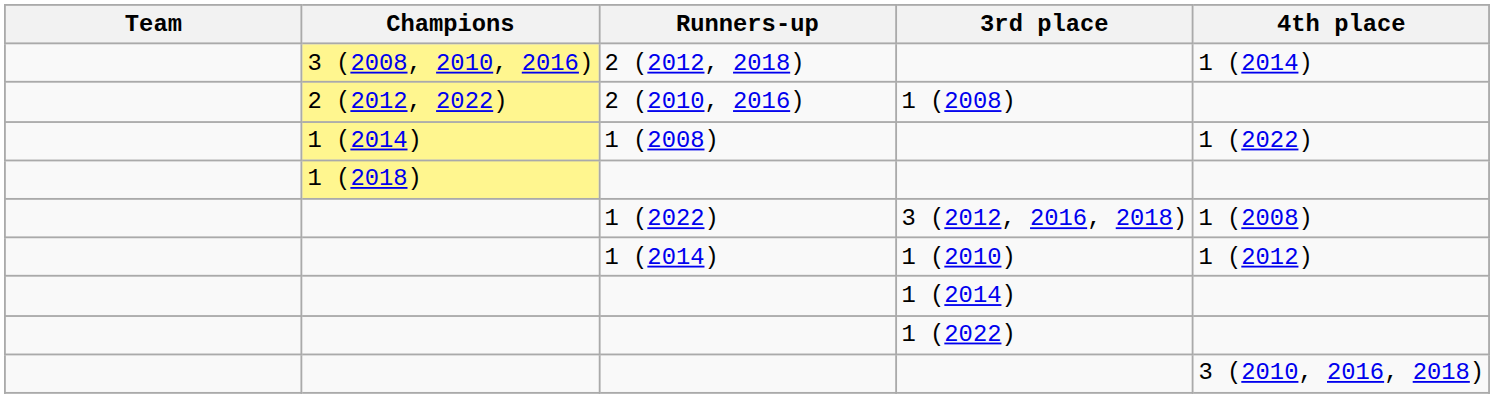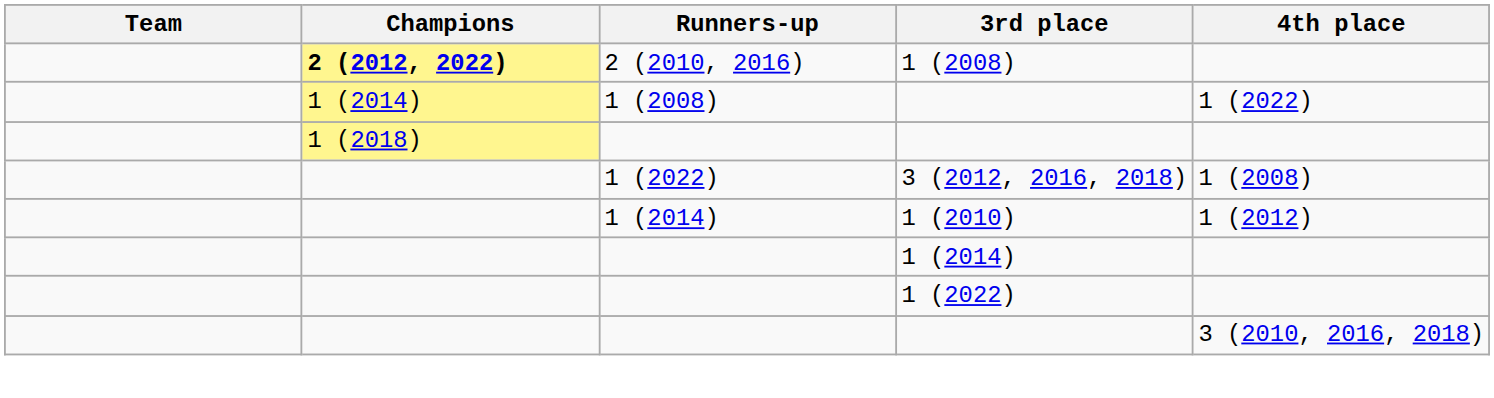 <table class="wikitable">
 <tr>
 <th style="width:20%">Team</th>
 <th style="width:20%">Champions</th>
 <th style="width:20%">Runners-up</th>
 <th style="width:20%">3rd place</th>
 <th style="width:20%">4th place</th>
 </tr>
 <tr>
 <td></td>
-<td style=background:#FFF68F>3 (<a href='#'>2008</a>, <a href='#'>2010</a>, <a href='#'>2016</a>)</td>
-<td>2 (<a href='#'>2012</a>, <a href='#'>2018</a>)</td>
-<td></td>
-<td>1 (<a href='#'>2014</a>)</td>
-</tr>
-<tr>
-<td></td>
-<td style=background:#FFF68F>2 (<a href='#'>2012</a>, <a href='#'>2022</a>)</td>
+<td style=background:#FFF68F><strong>2 (<a href='#'>2012</a>, <a href='#'>2022</a>)</strong></td>
 <td>2 (<a href='#'>2010</a>, <a href='#'>2016</a>)</td>
 <td>1 (<a href='#'>2008</a>)</td>
 <td></td>
 </tr>
 <tr>
 <td></td>
 <td style=background:#FFF68F>1 (<a href='#'>2014</a>)</td>
 <td>1 (<a href='#'>2008</a>)</td>
 <td></td>
 <td>1 (<a href='#'>2022</a>)</td>
 </tr>
 <tr>
 <td></td>
 <td style=background:#FFF68F>1 (<a href='#'>2018</a>)</td>
 <td></td>
 <td></td>
 <td></td>
 </tr>
 <tr>
 <td></td>
 <td></td>
 <td>1 (<a href='#'>2022</a>)</td>
 <td>3 (<a href='#'>2012</a>, <a href='#'>2016</a>, <a href='#'>2018</a>)</td>
 <td>1 (<a href='#'>2008</a>)</td>
 </tr>
 <tr>
 <td></td>
 <td></td>
 <td>1 (<a href='#'>2014</a>)</td>
 <td>1 (<a href='#'>2010</a>)</td>
 <td>1 (<a href='#'>2012</a>)</td>
 </tr>
 <tr>
 <td></td>
 <td></td>
 <td></td>
 <td>1 (<a href='#'>2014</a>)</td>
 <td></td>
 </tr>
 <tr>
 <td></td>
 <td></td>
 <td></td>
 <td>1 (<a href='#'>2022</a>)</td>
 <td></td>
 </tr>
 <tr>
 <td></td>
 <td></td>
 <td></td>
 <td></td>
 <td>3 (<a href='#'>2010</a>, <a href='#'>2016</a>, <a href='#'>2018</a>)</td>
 </tr>
 </table>
